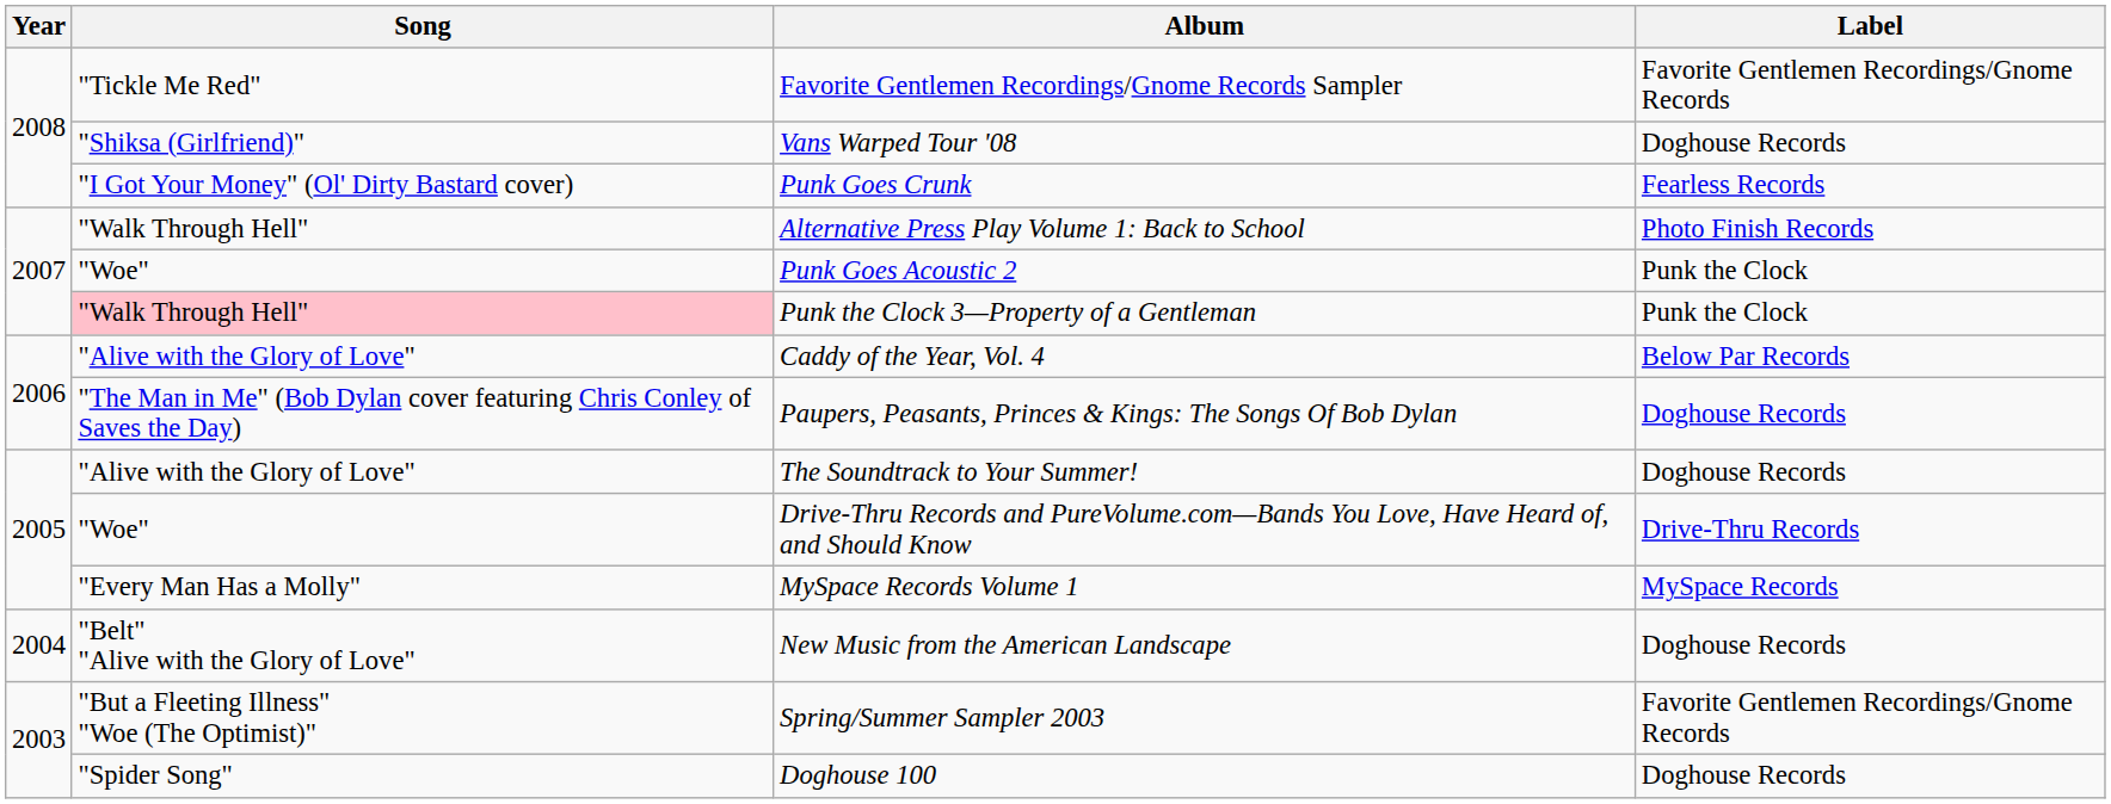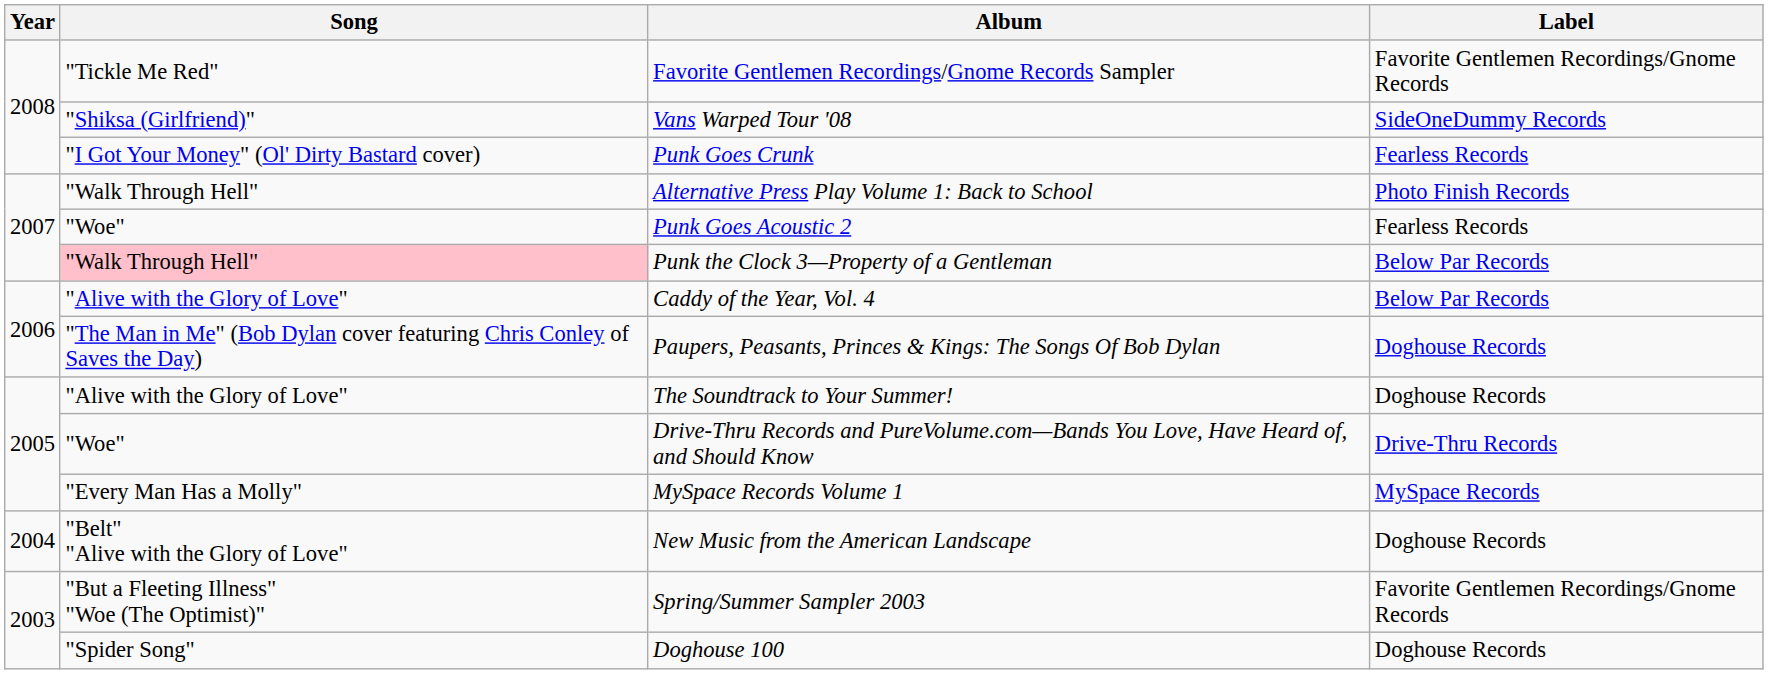 <table class="wikitable">
 <tr>
 <th>Year</th>
 <th>Song</th>
 <th>Album</th>
 <th>Label</th>
 </tr>
 <tr>
 <td rowspan="3">2008</td>
 <td>"Tickle Me Red"</td>
 <td><a href='#'>Favorite Gentlemen Recordings</a>/<a href='#'>Gnome Records</a> Sampler</td>
 <td>Favorite Gentlemen Recordings/Gnome Records</td>
 </tr>
 <tr>
 <td>"<a href='#'>Shiksa (Girlfriend)</a>"</td>
 <td><em><a href='#'>Vans</a> Warped Tour '08</em></td>
-<td>Doghouse Records</td>
+<td><a href='#'>SideOneDummy Records</a></td>
 </tr>
 <tr>
 <td>"<a href='#'>I Got Your Money</a>" (<a href='#'>Ol' Dirty Bastard</a> cover)</td>
 <td><em><a href='#'>Punk Goes Crunk</a></em></td>
 <td><a href='#'>Fearless Records</a></td>
 </tr>
 <tr>
 <td rowspan="3">2007</td>
 <td>"Walk Through Hell"</td>
 <td><em><a href='#'>Alternative Press</a> Play Volume 1: Back to School</em></td>
 <td><a href='#'>Photo Finish Records</a></td>
 </tr>
 <tr>
 <td>"Woe"</td>
 <td><em><a href='#'>Punk Goes Acoustic 2</a></em></td>
-<td>Punk the Clock</td>
+<td>Fearless Records</td>
 </tr>
 <tr>
 <td style="background: pink;">"Walk Through Hell"</td>
 <td><em>Punk the Clock 3—Property of a Gentleman</em></td>
-<td>Punk the Clock</td>
+<td><a href='#'>Below Par Records</a></td>
 </tr>
 <tr>
 <td rowspan="2">2006</td>
 <td>"<a href='#'>Alive with the Glory of Love</a>"</td>
 <td><em>Caddy of the Year, Vol. 4</em></td>
 <td><a href='#'>Below Par Records</a></td>
 </tr>
 <tr>
 <td>"<a href='#'>The Man in Me</a>" (<a href='#'>Bob Dylan</a> cover featuring <a href='#'>Chris Conley</a> of <a href='#'>Saves the Day</a>)</td>
 <td><em>Paupers, Peasants, Princes & Kings: The Songs Of Bob Dylan</em></td>
 <td><a href='#'>Doghouse Records</a></td>
 </tr>
 <tr>
 <td rowspan="3">2005</td>
 <td>"Alive with the Glory of Love"</td>
 <td><em>The Soundtrack to Your Summer!</em></td>
 <td>Doghouse Records</td>
 </tr>
 <tr>
 <td>"Woe"</td>
 <td><em>Drive-Thru Records and PureVolume.com—Bands You Love, Have Heard of, and Should Know</em></td>
 <td><a href='#'>Drive-Thru Records</a></td>
 </tr>
 <tr>
 <td>"Every Man Has a Molly"</td>
 <td><em>MySpace Records Volume 1</em></td>
 <td><a href='#'>MySpace Records</a></td>
 </tr>
 <tr>
 <td>2004</td>
 <td>"Belt"<br>"Alive with the Glory of Love"</td>
 <td><em>New Music from the American Landscape</em></td>
 <td>Doghouse Records</td>
 </tr>
 <tr>
 <td rowspan="2">2003</td>
 <td>"But a Fleeting Illness"<br>"Woe (The Optimist)"</td>
 <td><em>Spring/Summer Sampler 2003</em></td>
 <td>Favorite Gentlemen Recordings/Gnome Records</td>
 </tr>
 <tr>
 <td>"Spider Song"</td>
 <td><em>Doghouse 100</em></td>
 <td>Doghouse Records</td>
 </tr>
 </table>
